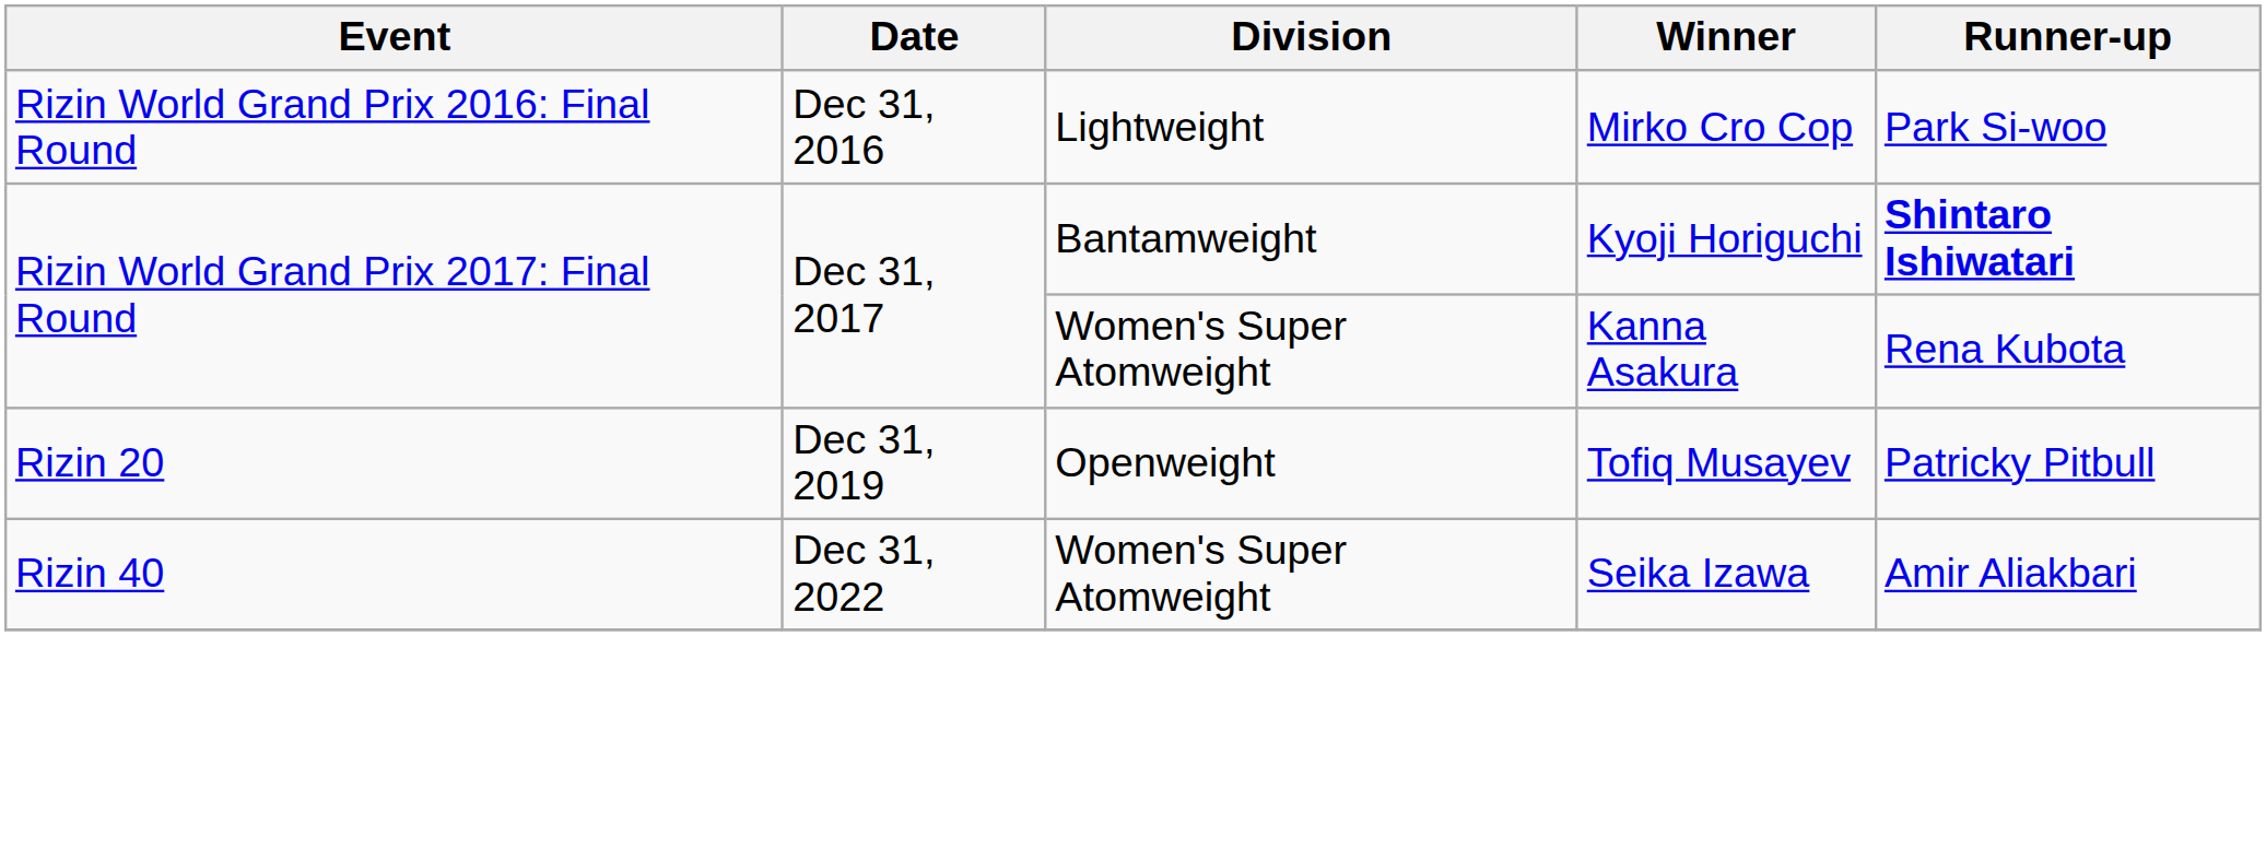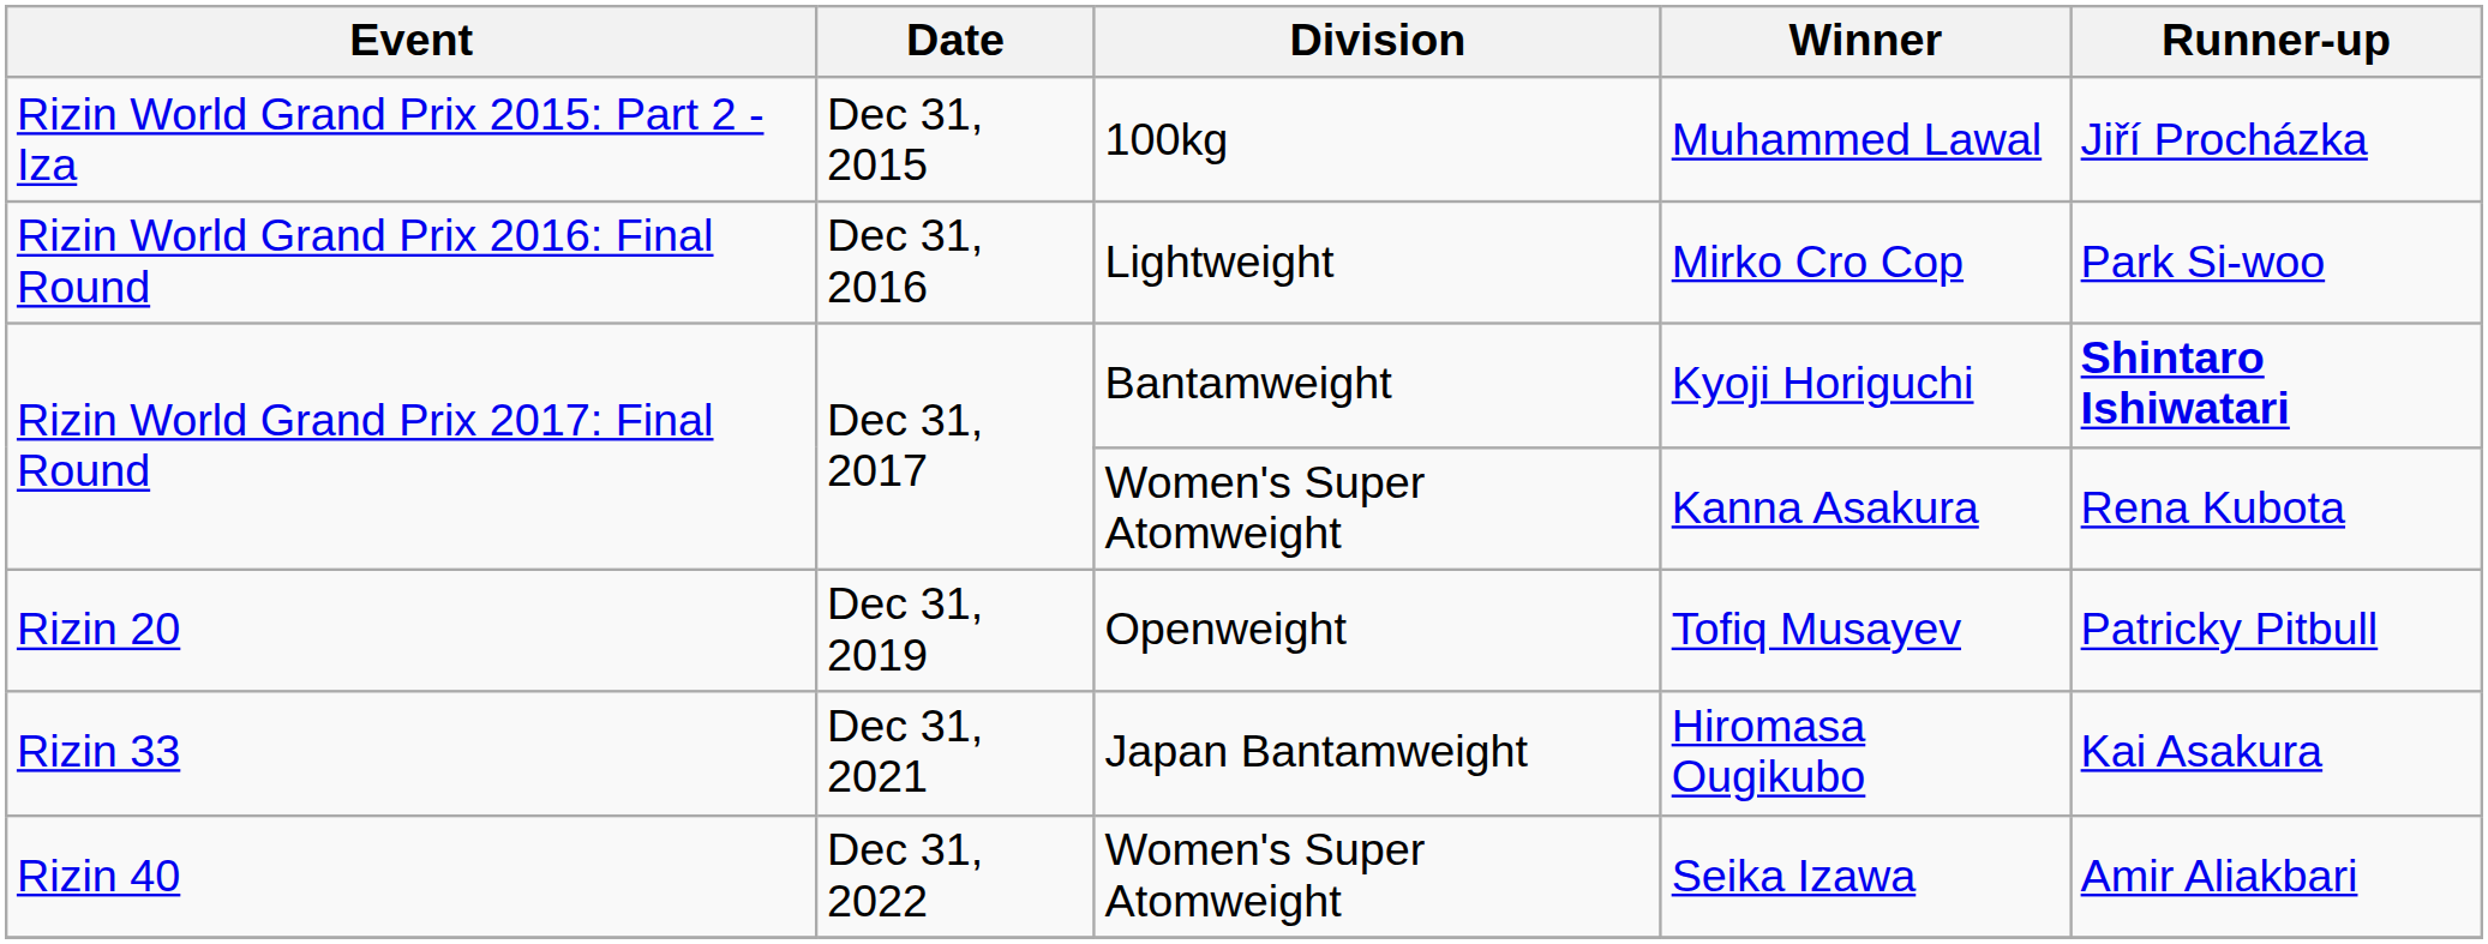 <table class="wikitable" style="width:99%;">
 <tr>
 <th>Event</th>
 <th>Date</th>
 <th>Division</th>
 <th>Winner</th>
 <th>Runner-up</th>
+</tr>
+<tr>
+<td><a href='#'>Rizin World Grand Prix 2015: Part 2 - Iza</a></td>
+<td>Dec 31, 2015</td>
+<td>100kg</td>
+<td> <a href='#'>Muhammed Lawal</a></td>
+<td> <a href='#'>Jiří Procházka</a></td>
 </tr>
 <tr>
 <td><a href='#'>Rizin World Grand Prix 2016: Final Round</a></td>
 <td>Dec 31, 2016</td>
 <td>Lightweight</td>
 <td> <a href='#'>Mirko Cro Cop</a></td>
 <td> <a href='#'>Park Si-woo</a></td>
 </tr>
 <tr>
 <td rowspan=2><a href='#'>Rizin World Grand Prix 2017: Final Round</a></td>
 <td rowspan=2>Dec 31, 2017</td>
 <td>Bantamweight</td>
 <td> <a href='#'>Kyoji Horiguchi</a></td>
 <td><strong> <a href='#'>Shintaro Ishiwatari</a></strong></td>
 </tr>
 <tr>
 <td>Women's Super Atomweight</td>
 <td> <a href='#'>Kanna Asakura</a></td>
 <td> <a href='#'>Rena Kubota</a></td>
 </tr>
 <tr>
 <td><a href='#'>Rizin 20</a></td>
 <td>Dec 31, 2019</td>
 <td>Openweight</td>
 <td> <a href='#'>Tofiq Musayev</a></td>
 <td> <a href='#'>Patricky Pitbull</a></td>
 </tr>
 <tr>
+<td><a href='#'>Rizin 33</a></td>
+<td>Dec 31, 2021</td>
+<td>Japan Bantamweight</td>
+<td> <a href='#'>Hiromasa Ougikubo</a></td>
+<td> <a href='#'>Kai Asakura</a></td>
+</tr>
+<tr>
 <td><a href='#'>Rizin 40</a></td>
 <td>Dec 31, 2022</td>
 <td>Women's Super Atomweight</td>
 <td> <a href='#'>Seika Izawa</a></td>
 <td> <a href='#'>Amir Aliakbari</a></td>
 </tr>
 <tr>
 </tr>
 </table>
